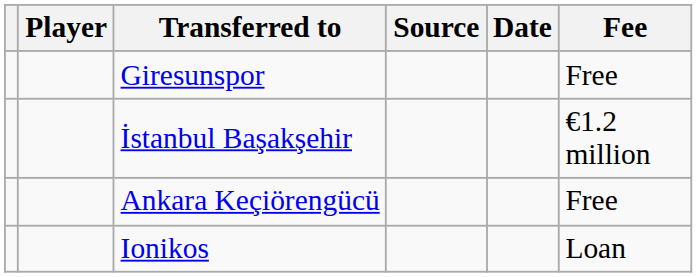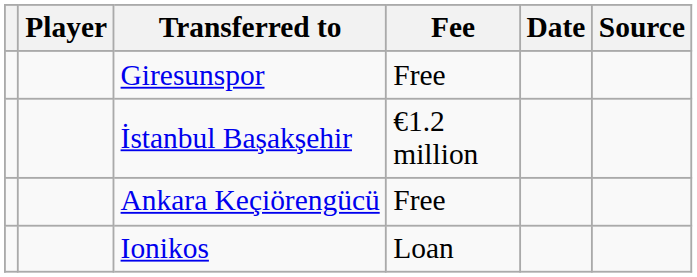 <table class="wikitable plainrowheaders sortable">
 <tr>
 <th></th>
 <th scope="col">Player</th>
 <th>Transferred to</th>
+<th style="width: 65px;">Fee</th>
+<th scope="col">Date</th>
 <th scope="col">Source</th>
-<th scope="col">Date</th>
-<th style="width: 65px;">Fee</th>
 </tr>
 <tr>
 <td align="center"></td>
 <td></td>
 <td> <a href='#'>Giresunspor</a></td>
+<td>Free</td>
 <td></td>
 <td></td>
-<td>Free</td>
 </tr>
 <tr>
 <td align="center"></td>
 <td></td>
 <td> <a href='#'>İstanbul Başakşehir</a></td>
+<td>€1.2 million</td>
 <td></td>
 <td></td>
-<td>€1.2 million</td>
 </tr>
 <tr>
 <td align="center"></td>
 <td></td>
 <td> <a href='#'>Ankara Keçiörengücü</a></td>
+<td>Free</td>
 <td></td>
 <td></td>
-<td>Free</td>
 </tr>
 <tr>
 <td align="center"></td>
 <td></td>
 <td> <a href='#'>Ionikos</a></td>
+<td>Loan</td>
 <td></td>
 <td></td>
-<td>Loan</td>
 </tr>
 </table>
